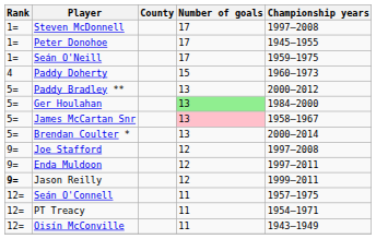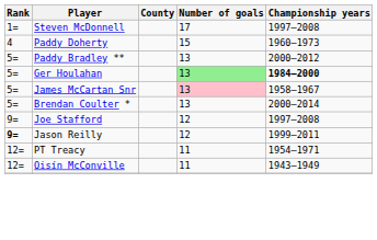 <table class="wikitable">
 <tr>
 <th>Rank</th>
 <th>Player</th>
 <th>County</th>
 <th>Number of goals</th>
 <th>Championship years</th>
 </tr>
 <tr>
 <td>1=</td>
 <td><a href='#'>Steven McDonnell</a></td>
 <td></td>
 <td>17</td>
 <td>1997–2008</td>
-</tr>
-<tr>
-<td>1=</td>
-<td><a href='#'>Peter Donohoe</a></td>
-<td></td>
-<td>17</td>
-<td>1945–1955</td>
-</tr>
-<tr>
-<td>1=</td>
-<td><a href='#'>Seán O'Neill</a></td>
-<td></td>
-<td>17</td>
-<td>1959–1975</td>
 </tr>
 <tr>
 <td>4</td>
 <td><a href='#'>Paddy Doherty</a></td>
 <td></td>
 <td>15</td>
 <td>1960–1973</td>
 </tr>
 <tr>
 <td>5=</td>
 <td><a href='#'>Paddy Bradley</a> **</td>
 <td></td>
 <td>13</td>
 <td>2000–2012</td>
 </tr>
 <tr>
 <td>5=</td>
 <td><a href='#'>Ger Houlahan</a></td>
 <td></td>
 <td style="background: lightgreen;">13</td>
-<td>1984–2000</td>
+<td><strong>1984–2000</strong></td>
 </tr>
 <tr>
 <td>5=</td>
 <td><a href='#'>James McCartan Snr</a></td>
 <td></td>
 <td style="background: pink;">13</td>
 <td>1958–1967</td>
 </tr>
 <tr>
 <td>5=</td>
 <td><a href='#'>Brendan Coulter</a> *</td>
 <td></td>
 <td>13</td>
 <td>2000–2014</td>
 </tr>
 <tr>
 <td>9=</td>
 <td><a href='#'>Joe Stafford</a></td>
 <td></td>
 <td>12</td>
 <td>1997–2008</td>
 </tr>
 <tr>
-<td>9=</td>
-<td><a href='#'>Enda Muldoon</a></td>
-<td></td>
-<td>12</td>
-<td>1997–2011</td>
-</tr>
-<tr>
 <td><strong>9=</strong></td>
 <td>Jason Reilly</td>
 <td></td>
 <td>12</td>
 <td>1999–2011</td>
-</tr>
-<tr>
-<td>12=</td>
-<td><a href='#'>Seán O'Connell</a></td>
-<td></td>
-<td>11</td>
-<td>1957–1975</td>
 </tr>
 <tr>
 <td>12=</td>
 <td>PT Treacy</td>
 <td></td>
 <td>11</td>
 <td>1954–1971</td>
 </tr>
 <tr>
 <td>12=</td>
 <td><a href='#'>Oisín McConville</a></td>
 <td></td>
 <td>11</td>
 <td>1943–1949</td>
 </tr>
 <tr>
 </tr>
 </table>
